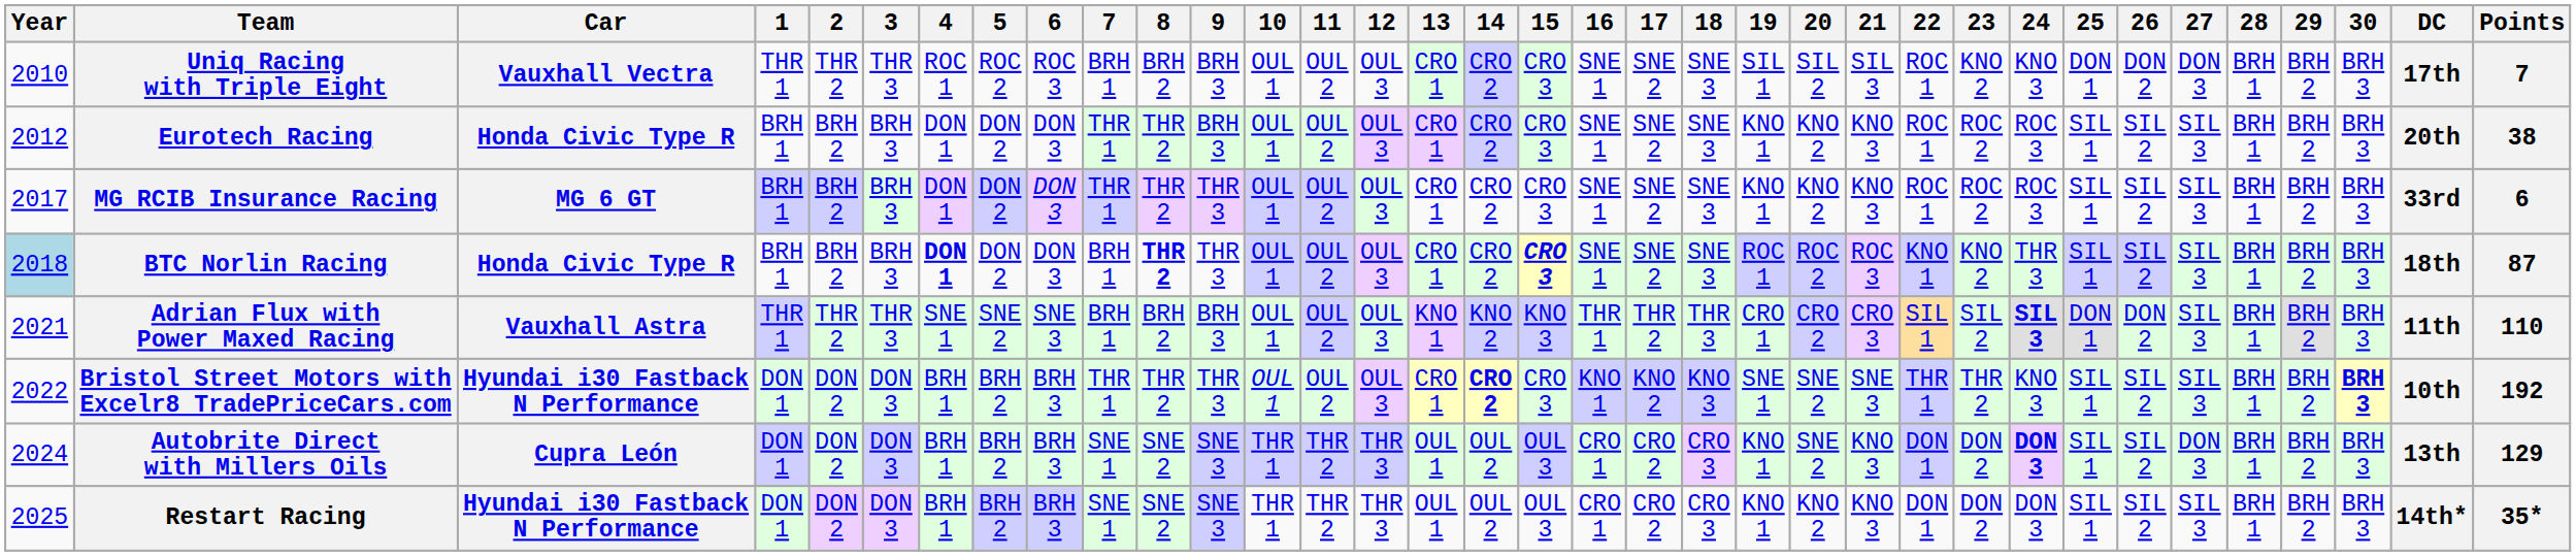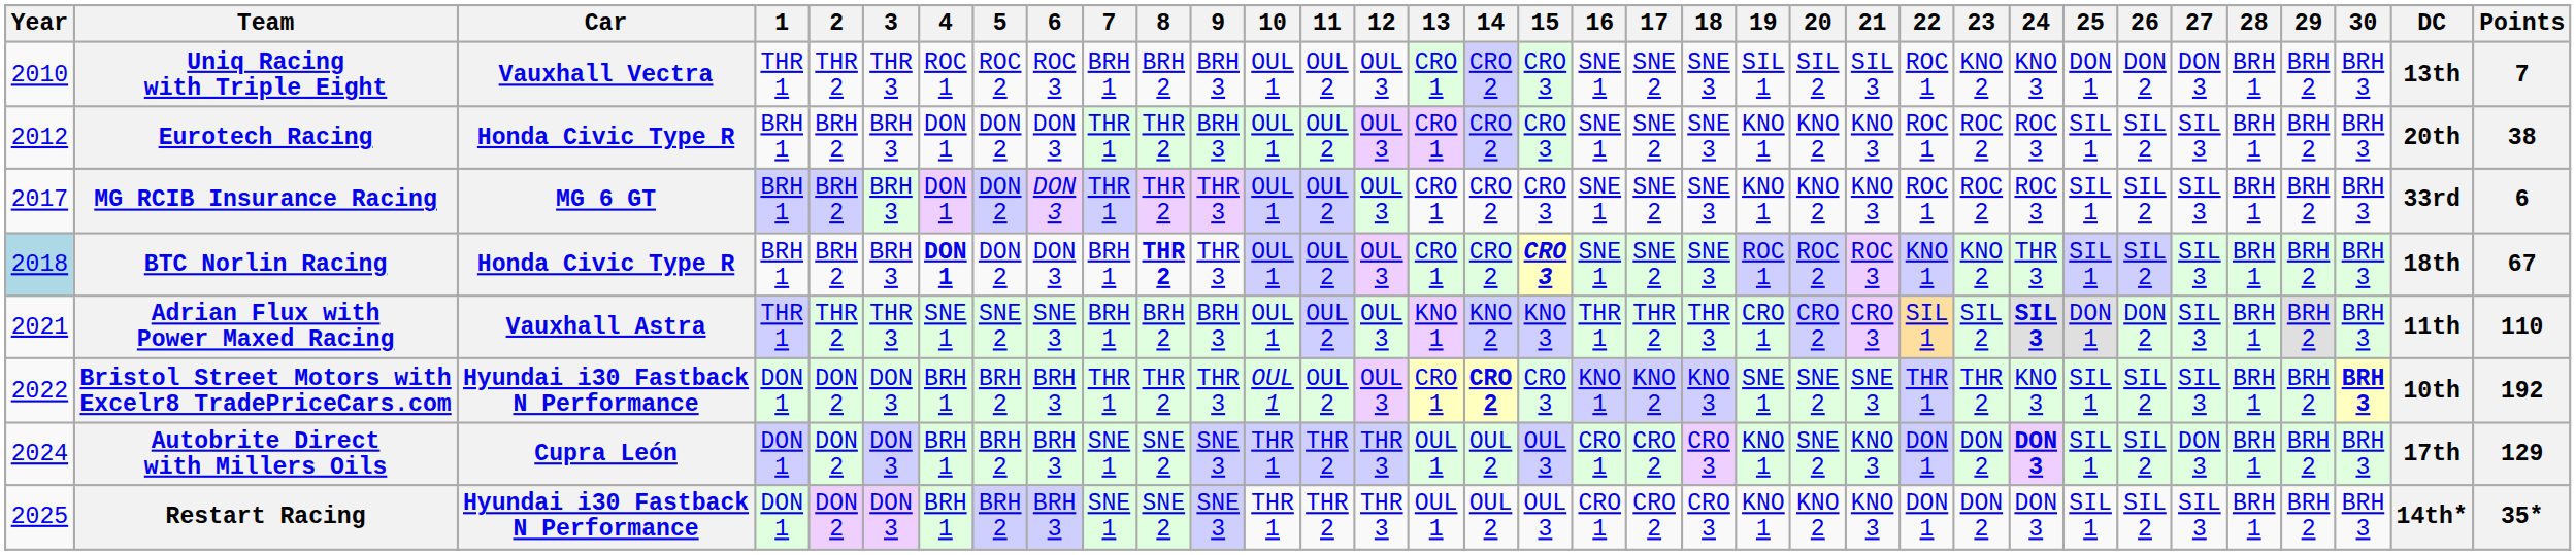 <table class="wikitable" style="text-align:center; font-size:85%">
 <tr>
 <th>Year</th>
 <th>Team</th>
 <th>Car</th>
 <th>1</th>
 <th>2</th>
 <th>3</th>
 <th>4</th>
 <th>5</th>
 <th>6</th>
 <th>7</th>
 <th>8</th>
 <th>9</th>
 <th>10</th>
 <th>11</th>
 <th>12</th>
 <th>13</th>
 <th>14</th>
 <th>15</th>
 <th>16</th>
 <th>17</th>
 <th>18</th>
 <th>19</th>
 <th>20</th>
 <th>21</th>
 <th>22</th>
 <th>23</th>
 <th>24</th>
 <th>25</th>
 <th>26</th>
 <th>27</th>
 <th>28</th>
 <th>29</th>
 <th>30</th>
 <th>DC</th>
 <th>Points</th>
 </tr>
 <tr>
 <td><a href='#'>2010</a></td>
 <th nowrap><a href='#'>Uniq Racing<br>with Triple Eight</a></th>
 <th nowrap><a href='#'>Vauxhall Vectra</a></th>
 <td><a href='#'>THR<br>1</a></td>
 <td><a href='#'>THR<br>2</a></td>
 <td><a href='#'>THR<br>3</a></td>
 <td><a href='#'>ROC<br>1</a></td>
 <td><a href='#'>ROC<br>2</a></td>
 <td><a href='#'>ROC<br>3</a></td>
 <td><a href='#'>BRH<br>1</a></td>
 <td><a href='#'>BRH<br>2</a></td>
 <td><a href='#'>BRH<br>3</a></td>
 <td><a href='#'>OUL<br>1</a></td>
 <td><a href='#'>OUL<br>2</a></td>
 <td><a href='#'>OUL<br>3</a></td>
 <td style="background:#DFFFDF;"><a href='#'>CRO<br>1</a><br></td>
 <td style="background:#CFCFFF;"><a href='#'>CRO<br>2</a><br></td>
 <td style="background:#DFFFDF;"><a href='#'>CRO<br>3</a><br></td>
 <td><a href='#'>SNE<br>1</a></td>
 <td><a href='#'>SNE<br>2</a></td>
 <td><a href='#'>SNE<br>3</a></td>
 <td><a href='#'>SIL<br>1</a></td>
 <td><a href='#'>SIL<br>2</a></td>
 <td><a href='#'>SIL<br>3</a></td>
 <td><a href='#'>ROC<br>1</a></td>
 <td><a href='#'>KNO<br>2</a></td>
 <td><a href='#'>KNO<br>3</a></td>
 <td><a href='#'>DON<br>1</a></td>
 <td><a href='#'>DON<br>2</a></td>
 <td><a href='#'>DON<br>3</a></td>
 <td><a href='#'>BRH<br>1</a></td>
 <td><a href='#'>BRH<br>2</a></td>
 <td><a href='#'>BRH<br>3</a></td>
-<th>17th</th>
+<th>13th</th>
 <th>7</th>
 </tr>
 <tr>
 <td><a href='#'>2012</a></td>
 <th nowrap><a href='#'>Eurotech Racing</a></th>
 <th nowrap><a href='#'>Honda Civic Type R</a></th>
 <td><a href='#'>BRH<br>1</a></td>
 <td><a href='#'>BRH<br>2</a></td>
 <td><a href='#'>BRH<br>3</a></td>
 <td><a href='#'>DON<br>1</a></td>
 <td><a href='#'>DON<br>2</a></td>
 <td><a href='#'>DON<br>3</a></td>
 <td style="background:#DFFFDF;"><a href='#'>THR<br>1</a><br></td>
 <td style="background:#DFFFDF;"><a href='#'>THR<br>2</a><br></td>
 <td style="background:#DFFFDF;"><a href='#'>BRH<br>3</a><br></td>
 <td style="background:#DFFFDF;"><a href='#'>OUL<br>1</a><br></td>
 <td style="background:#DFFFDF;"><a href='#'>OUL<br>2</a><br></td>
 <td style="background:#EFCFFF;"><a href='#'>OUL<br>3</a><br></td>
 <td style="background:#EFCFFF;"><a href='#'>CRO<br>1</a><br></td>
 <td style="background:#CFCFFF;"><a href='#'>CRO<br>2</a><br></td>
 <td style="background:#DFFFDF;"><a href='#'>CRO<br>3</a><br></td>
 <td><a href='#'>SNE<br>1</a></td>
 <td><a href='#'>SNE<br>2</a></td>
 <td><a href='#'>SNE<br>3</a></td>
 <td><a href='#'>KNO<br>1</a></td>
 <td><a href='#'>KNO<br>2</a></td>
 <td><a href='#'>KNO<br>3</a></td>
 <td><a href='#'>ROC<br>1</a></td>
 <td><a href='#'>ROC<br>2</a></td>
 <td><a href='#'>ROC<br>3</a></td>
 <td><a href='#'>SIL<br>1</a></td>
 <td><a href='#'>SIL<br>2</a></td>
 <td><a href='#'>SIL<br>3</a></td>
 <td><a href='#'>BRH<br>1</a></td>
 <td><a href='#'>BRH<br>2</a></td>
 <td><a href='#'>BRH<br>3</a></td>
 <th>20th</th>
 <th>38</th>
 </tr>
 <tr>
 <td><a href='#'>2017</a></td>
 <th nowrap><a href='#'>MG RCIB Insurance Racing</a></th>
 <th nowrap><a href='#'>MG 6 GT</a></th>
 <td style="background:#CFCFFF;"><a href='#'>BRH<br>1</a><br></td>
 <td style="background:#CFCFFF;"><a href='#'>BRH<br>2</a><br></td>
 <td style="background:#DFFFDF;"><a href='#'>BRH<br>3</a><br></td>
 <td style="background:#EFCFFF;"><a href='#'>DON<br>1</a><br></td>
 <td style="background:#CFCFFF;"><a href='#'>DON<br>2</a><br></td>
 <td style="background:#EFCFFF;"><em><a href='#'>DON<br>3</a></em><br></td>
 <td style="background:#CFCFFF;"><a href='#'>THR<br>1</a><br></td>
 <td style="background:#EFCFFF;"><a href='#'>THR<br>2</a><br></td>
 <td style="background:#EFCFFF;"><a href='#'>THR<br>3</a><br></td>
 <td style="background:#CFCFFF;"><a href='#'>OUL<br>1</a><br></td>
 <td style="background:#CFCFFF;"><a href='#'>OUL<br>2</a><br></td>
 <td style="background:#DFFFDF;"><a href='#'>OUL<br>3</a><br></td>
 <td><a href='#'>CRO<br>1</a></td>
 <td><a href='#'>CRO<br>2</a></td>
 <td><a href='#'>CRO<br>3</a></td>
 <td><a href='#'>SNE<br>1</a></td>
 <td><a href='#'>SNE<br>2</a></td>
 <td><a href='#'>SNE<br>3</a></td>
 <td><a href='#'>KNO<br>1</a></td>
 <td><a href='#'>KNO<br>2</a></td>
 <td><a href='#'>KNO<br>3</a></td>
 <td><a href='#'>ROC<br>1</a></td>
 <td><a href='#'>ROC<br>2</a></td>
 <td><a href='#'>ROC<br>3</a></td>
 <td><a href='#'>SIL<br>1</a></td>
 <td><a href='#'>SIL<br>2</a></td>
 <td><a href='#'>SIL<br>3</a></td>
 <td><a href='#'>BRH<br>1</a></td>
 <td><a href='#'>BRH<br>2</a></td>
 <td><a href='#'>BRH<br>3</a></td>
 <th>33rd</th>
 <th>6</th>
 </tr>
 <tr>
 <td style="background: lightblue;"><a href='#'>2018</a></td>
 <th nowrap><a href='#'>BTC Norlin Racing</a></th>
 <th nowrap><a href='#'>Honda Civic Type R</a></th>
 <td><a href='#'>BRH<br>1</a></td>
 <td><a href='#'>BRH<br>2</a></td>
 <td><a href='#'>BRH<br>3</a></td>
 <td><strong><a href='#'>DON<br>1</a></strong></td>
 <td><a href='#'>DON<br>2</a></td>
 <td><a href='#'>DON<br>3</a></td>
 <td><a href='#'>BRH<br>1</a></td>
 <td><strong><a href='#'>THR<br>2</a></strong></td>
 <td><a href='#'>THR<br>3</a></td>
 <td style="background:#CFCFFF;"><a href='#'>OUL<br>1</a><br></td>
 <td style="background:#CFCFFF;"><a href='#'>OUL<br>2</a><br></td>
 <td style="background:#EFCFFF;"><a href='#'>OUL<br>3</a><br></td>
 <td style="background:#DFFFDF;"><a href='#'>CRO<br>1</a><br></td>
 <td style="background:#DFFFDF;"><a href='#'>CRO<br>2</a><br></td>
 <td style="background:#FFFFBF;"><strong><em><a href='#'>CRO<br>3</a></em></strong><br></td>
 <td style="background:#DFFFDF;"><a href='#'>SNE<br>1</a><br></td>
 <td style="background:#DFFFDF;"><a href='#'>SNE<br>2</a><br></td>
 <td style="background:#DFFFDF;"><a href='#'>SNE<br>3</a><br></td>
 <td style="background:#CFCFFF;"><a href='#'>ROC<br>1</a><br></td>
 <td style="background:#CFCFFF;"><a href='#'>ROC<br>2</a><br></td>
 <td style="background:#EFCFFF;"><a href='#'>ROC<br>3</a><br></td>
 <td style="background:#CFCFFF;"><a href='#'>KNO<br>1</a><br></td>
 <td style="background:#DFFFDF;"><a href='#'>KNO<br>2</a><br></td>
 <td style="background:#DFFFDF;"><a href='#'>THR<br>3</a><br></td>
 <td style="background:#CFCFFF;"><a href='#'>SIL<br>1</a><br></td>
 <td style="background:#CFCFFF;"><a href='#'>SIL<br>2</a><br></td>
 <td style="background:#DFFFDF;"><a href='#'>SIL<br>3</a><br></td>
 <td style="background:#DFFFDF;"><a href='#'>BRH<br>1</a><br></td>
 <td style="background:#DFFFDF;"><a href='#'>BRH<br>2</a><br></td>
 <td style="background:#DFFFDF;"><a href='#'>BRH<br>3</a><br></td>
 <th>18th</th>
-<th>87</th>
+<th>67</th>
 </tr>
 <tr>
 <td><a href='#'>2021</a></td>
 <th nowrap><a href='#'>Adrian Flux with<br>Power Maxed Racing</a></th>
 <th nowrap><a href='#'>Vauxhall Astra</a></th>
 <td style="background:#CFCFFF;"><a href='#'>THR<br>1</a><br></td>
 <td style="background:#DFFFDF;"><a href='#'>THR<br>2</a><br></td>
 <td style="background:#DFFFDF;"><a href='#'>THR<br>3</a><br></td>
 <td style="background:#DFFFDF;"><a href='#'>SNE<br>1</a><br></td>
 <td style="background:#DFFFDF;"><a href='#'>SNE<br>2</a><br></td>
 <td style="background:#DFFFDF;"><a href='#'>SNE<br>3</a><br></td>
 <td style="background:#DFFFDF;"><a href='#'>BRH<br>1</a><br></td>
 <td style="background:#DFFFDF;"><a href='#'>BRH<br>2</a><br></td>
 <td style="background:#DFFFDF;"><a href='#'>BRH<br>3</a><br></td>
 <td style="background:#DFFFDF;"><a href='#'>OUL<br>1</a><br></td>
 <td style="background:#CFCFFF;"><a href='#'>OUL<br>2</a><br></td>
 <td style="background:#DFFFDF;"><a href='#'>OUL<br>3</a><br></td>
 <td style="background:#EFCFFF;"><a href='#'>KNO<br>1</a><br></td>
 <td style="background:#CFCFFF;"><a href='#'>KNO<br>2</a><br></td>
 <td style="background:#CFCFFF;"><a href='#'>KNO<br>3</a><br></td>
 <td style="background:#DFFFDF;"><a href='#'>THR<br>1</a><br></td>
 <td style="background:#DFFFDF;"><a href='#'>THR<br>2</a><br></td>
 <td style="background:#DFFFDF;"><a href='#'>THR<br>3</a><br></td>
 <td style="background:#DFFFDF;"><a href='#'>CRO<br>1</a><br></td>
 <td style="background:#CFCFFF;"><a href='#'>CRO<br>2</a><br></td>
 <td style="background:#EFCFFF;"><a href='#'>CRO<br>3</a><br></td>
 <td style="background:#FFDF9F;"><a href='#'>SIL<br>1</a><br></td>
 <td style="background:#DFFFDF;"><a href='#'>SIL<br>2</a><br></td>
 <td style="background:#DFDFDF;"><strong><a href='#'>SIL<br>3</a></strong><br></td>
 <td style="background:#DFDFDF;"><a href='#'>DON<br>1</a><br></td>
 <td style="background:#DFFFDF;"><a href='#'>DON<br>2</a><br></td>
 <td style="background:#DFFFDF;"><a href='#'>SIL<br>3</a><br></td>
 <td style="background:#DFFFDF;"><a href='#'>BRH<br>1</a><br></td>
 <td style="background:#DFDFDF;"><a href='#'>BRH<br>2</a><br></td>
 <td style="background:#DFFFDF;"><a href='#'>BRH<br>3</a><br></td>
 <th>11th</th>
 <th>110</th>
 </tr>
 <tr>
 <td><a href='#'>2022</a></td>
 <th nowrap><a href='#'>Bristol Street Motors with<br>Excelr8 TradePriceCars.com</a></th>
 <th nowrap><a href='#'>Hyundai i30 Fastback<br>N Performance</a></th>
 <td style="background:#DFFFDF;"><a href='#'>DON<br>1</a><br></td>
 <td style="background:#DFFFDF;"><a href='#'>DON<br>2</a><br></td>
 <td style="background:#DFFFDF;"><a href='#'>DON<br>3</a><br></td>
 <td style="background:#DFFFDF;"><a href='#'>BRH<br>1</a><br></td>
 <td style="background:#DFFFDF;"><a href='#'>BRH<br>2</a><br></td>
 <td style="background:#DFFFDF;"><a href='#'>BRH<br>3</a><br></td>
 <td style="background:#DFFFDF;"><a href='#'>THR<br>1</a><br></td>
 <td style="background:#DFFFDF;"><a href='#'>THR<br>2</a><br></td>
 <td style="background:#DFFFDF;"><a href='#'>THR<br>3</a><br></td>
 <td style="background:#DFFFDF;"><em><a href='#'>OUL<br>1</a></em><br></td>
 <td style="background:#DFFFDF;"><a href='#'>OUL<br>2</a><br></td>
 <td style="background:#EFCFFF;"><a href='#'>OUL<br>3</a><br></td>
 <td style="background:#FFFFBF;"><a href='#'>CRO<br>1</a><br></td>
 <td style="background:#FFFFBF;"><strong><a href='#'>CRO<br>2</a></strong><br></td>
 <td style="background:#DFFFDF;"><a href='#'>CRO<br>3</a><br></td>
 <td style="background:#CFCFFF;"><a href='#'>KNO<br>1</a><br></td>
 <td style="background:#CFCFFF;"><a href='#'>KNO<br>2</a><br></td>
 <td style="background:#CFCFFF;"><a href='#'>KNO<br>3</a><br></td>
 <td style="background:#DFFFDF;"><a href='#'>SNE<br>1</a><br></td>
 <td style="background:#DFFFDF;"><a href='#'>SNE<br>2</a><br></td>
 <td style="background:#DFFFDF;"><a href='#'>SNE<br>3</a><br></td>
 <td style="background:#CFCFFF;"><a href='#'>THR<br>1</a><br></td>
 <td style="background:#DFFFDF;"><a href='#'>THR<br>2</a><br></td>
 <td style="background:#DFFFDF;"><a href='#'>KNO<br>3</a><br></td>
 <td style="background:#DFFFDF;"><a href='#'>SIL<br>1</a><br></td>
 <td style="background:#DFFFDF;"><a href='#'>SIL<br>2</a><br></td>
 <td style="background:#DFFFDF;"><a href='#'>SIL<br>3</a><br></td>
 <td style="background:#DFFFDF;"><a href='#'>BRH<br>1</a><br></td>
 <td style="background:#DFFFDF;"><a href='#'>BRH<br>2</a><br></td>
 <td style="background:#FFFFBF;"><strong><a href='#'>BRH<br>3</a></strong><br></td>
 <th>10th</th>
 <th>192</th>
 </tr>
 <tr>
 <td><a href='#'>2024</a></td>
 <th nowrap><a href='#'>Autobrite Direct<br>with Millers Oils</a></th>
 <th nowrap><a href='#'>Cupra León</a></th>
 <td style="background:#CFCFFF;"><a href='#'>DON<br>1</a><br></td>
 <td style="background:#DFFFDF;"><a href='#'>DON<br>2</a><br></td>
 <td style="background:#CFCFFF;"><a href='#'>DON<br>3</a><br></td>
 <td style="background:#DFFFDF;"><a href='#'>BRH<br>1</a><br></td>
 <td style="background:#DFFFDF;"><a href='#'>BRH<br>2</a><br></td>
 <td style="background:#DFFFDF;"><a href='#'>BRH<br>3</a><br></td>
 <td style="background:#DFFFDF;"><a href='#'>SNE<br>1</a><br></td>
 <td style="background:#DFFFDF;"><a href='#'>SNE<br>2</a><br></td>
 <td style="background:#CFCFFF;"><a href='#'>SNE<br>3</a><br></td>
 <td style="background:#CFCFFF;"><a href='#'>THR<br>1</a><br></td>
 <td style="background:#CFCFFF;"><a href='#'>THR<br>2</a><br></td>
 <td style="background:#CFCFFF;"><a href='#'>THR<br>3</a><br></td>
 <td style="background:#DFFFDF;"><a href='#'>OUL<br>1</a><br></td>
 <td style="background:#DFFFDF;"><a href='#'>OUL<br>2</a><br></td>
 <td style="background:#CFCFFF;"><a href='#'>OUL<br>3</a><br></td>
 <td style="background:#DFFFDF;"><a href='#'>CRO<br>1</a><br></td>
 <td style="background:#DFFFDF;"><a href='#'>CRO<br>2</a><br></td>
 <td style="background:#EFCFFF;"><a href='#'>CRO<br>3</a><br></td>
 <td style="background:#DFFFDF;"><a href='#'>KNO<br>1</a><br></td>
 <td style="background:#DFFFDF;"><a href='#'>SNE<br>2</a><br></td>
 <td style="background:#DFFFDF;"><a href='#'>KNO<br>3</a><br></td>
 <td style="background:#CFCFFF;"><a href='#'>DON<br>1</a><br></td>
 <td style="background:#DFFFDF;"><a href='#'>DON<br>2</a><br></td>
 <td style="background:#EFCFFF;"><strong><a href='#'>DON<br>3</a></strong><br></td>
 <td style="background:#DFFFDF;"><a href='#'>SIL<br>1</a><br></td>
 <td style="background:#DFFFDF;"><a href='#'>SIL<br>2</a><br></td>
 <td style="background:#DFFFDF;"><a href='#'>DON<br>3</a><br></td>
 <td style="background:#DFFFDF;"><a href='#'>BRH<br>1</a><br></td>
 <td style="background:#DFFFDF;"><a href='#'>BRH<br>2</a><br></td>
 <td style="background:#DFFFDF;"><a href='#'>BRH<br>3</a><br></td>
-<th>13th</th>
+<th>17th</th>
 <th>129</th>
 </tr>
 <tr>
 <td><a href='#'>2025</a></td>
 <th>Restart Racing</th>
 <th><a href='#'>Hyundai i30 Fastback<br>N Performance</a></th>
 <td style="background:#DFFFDF;"><a href='#'>DON<br>1</a><br></td>
 <td style="background:#EFCFFF;"><a href='#'>DON<br>2</a><br></td>
 <td style="background:#EFCFFF;"><a href='#'>DON<br>3</a><br></td>
 <td style="background:#DFFFDF;"><a href='#'>BRH<br>1</a><br></td>
 <td style="background:#CFCFFF;"><a href='#'>BRH<br>2</a><br></td>
 <td style="background:#CFCFFF;"><a href='#'>BRH<br>3</a><br></td>
 <td style="background:#DFFFDF;"><a href='#'>SNE<br>1</a><br></td>
 <td style="background:#DFFFDF;"><a href='#'>SNE<br>2</a><br></td>
 <td style="background:#CFCFFF;"><a href='#'>SNE<br>3</a><br></td>
 <td style="background:#;"><a href='#'>THR<br>1</a><br></td>
 <td style="background:#;"><a href='#'>THR<br>2</a><br></td>
 <td style="background:#;"><a href='#'>THR<br>3</a><br></td>
 <td style="background:#;"><a href='#'>OUL<br>1</a><br></td>
 <td style="background:#;"><a href='#'>OUL<br>2</a><br></td>
 <td style="background:#;"><a href='#'>OUL<br>3</a><br></td>
 <td style="background:#;"><a href='#'>CRO<br>1</a><br></td>
 <td style="background:#;"><a href='#'>CRO<br>2</a><br></td>
 <td style="background:#;"><a href='#'>CRO<br>3</a><br></td>
 <td style="background:#;"><a href='#'>KNO<br>1</a><br></td>
 <td style="background:#;"><a href='#'>KNO<br>2</a><br></td>
 <td style="background:#;"><a href='#'>KNO<br>3</a><br></td>
 <td style="background:#;"><a href='#'>DON<br>1</a><br></td>
 <td style="background:#;"><a href='#'>DON<br>2</a><br></td>
 <td style="background:#;"><a href='#'>DON<br>3</a><br></td>
 <td style="background:#;"><a href='#'>SIL<br>1</a><br></td>
 <td style="background:#;"><a href='#'>SIL<br>2</a><br></td>
 <td style="background:#;"><a href='#'>SIL<br>3</a><br></td>
 <td style="background:#;"><a href='#'>BRH<br>1</a><br></td>
 <td style="background:#;"><a href='#'>BRH<br>2</a><br></td>
 <td style="background:#;"><a href='#'>BRH<br>3</a><br></td>
 <th>14th*</th>
 <th>35*</th>
 </tr>
 </table>
